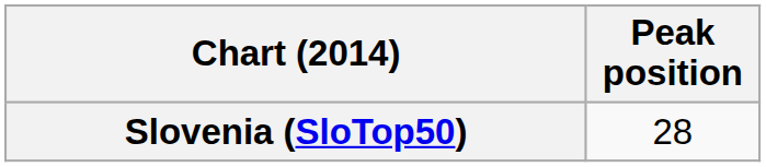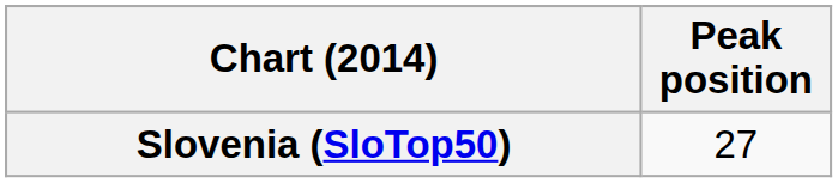 <table class="wikitable plainrowheaders">
 <tr>
 <th width=250>Chart (2014)</th>
 <th width=69>Peak<br>position</th>
 </tr>
 <tr>
 <th scope="row">Slovenia (<a href='#'>SloTop50</a>)</th>
-<td align=center>28</td>
+<td align=center>27</td>
 </tr>
 </table>
